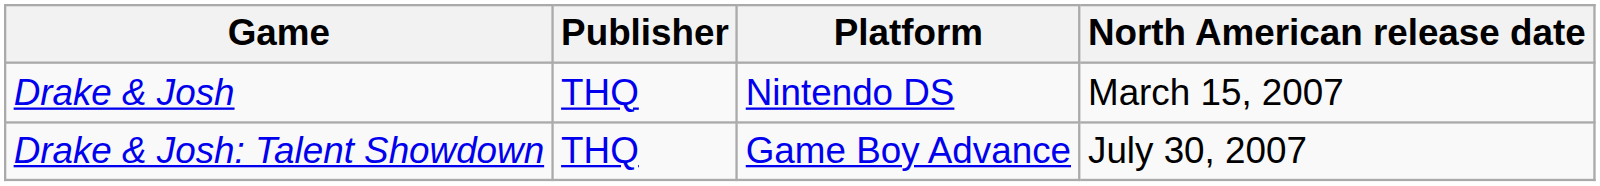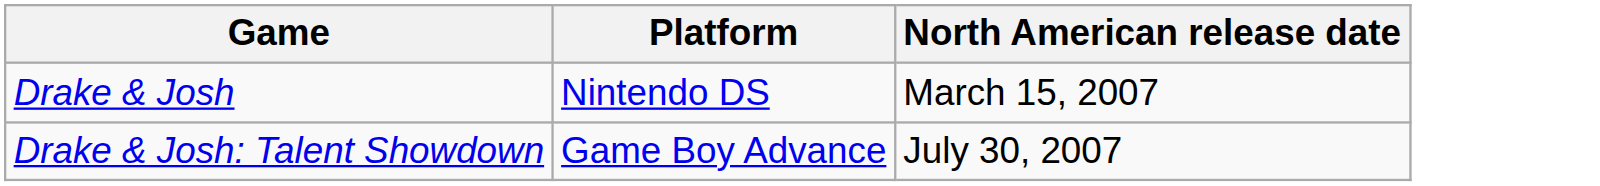 <table class="wikitable">
 <tr>
 <th>Game</th>
-<th>Publisher</th>
 <th>Platform</th>
 <th>North American release date</th>
 </tr>
 <tr>
 <td><em><a href='#'>Drake & Josh</a></em></td>
-<td><a href='#'>THQ</a></td>
 <td><a href='#'>Nintendo DS</a></td>
 <td>March 15, 2007</td>
 </tr>
 <tr>
 <td><em><a href='#'>Drake & Josh: Talent Showdown</a></em></td>
-<td><a href='#'>THQ</a></td>
 <td><a href='#'>Game Boy Advance</a></td>
 <td>July 30, 2007</td>
 </tr>
 </table>
